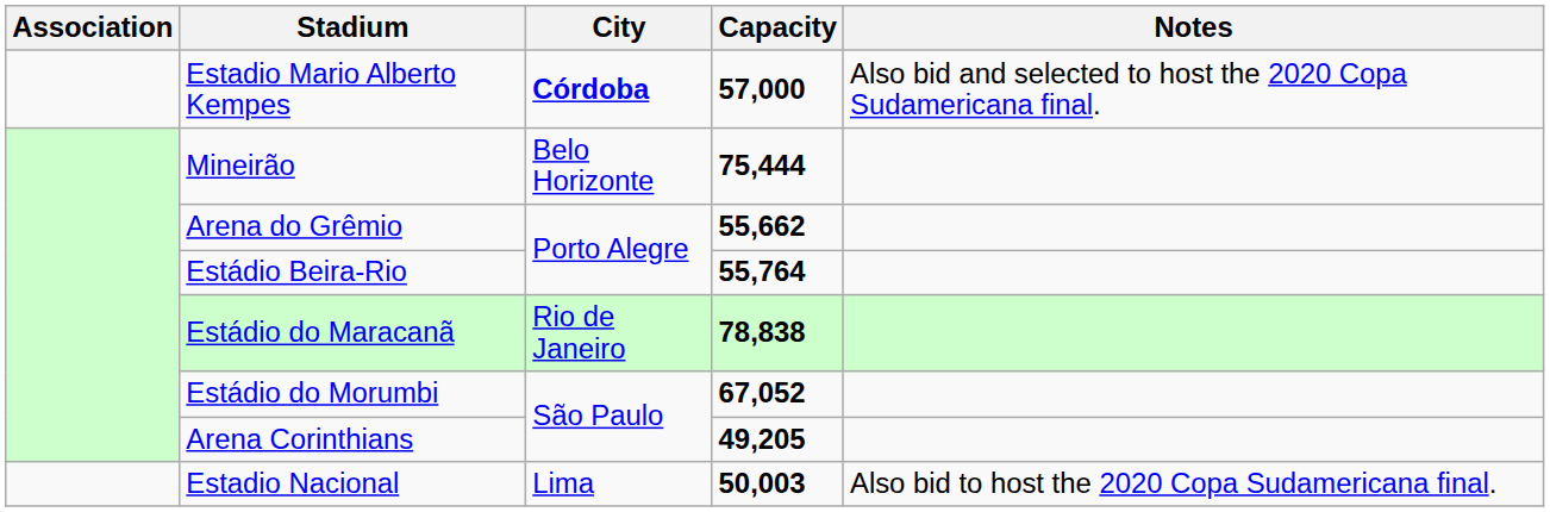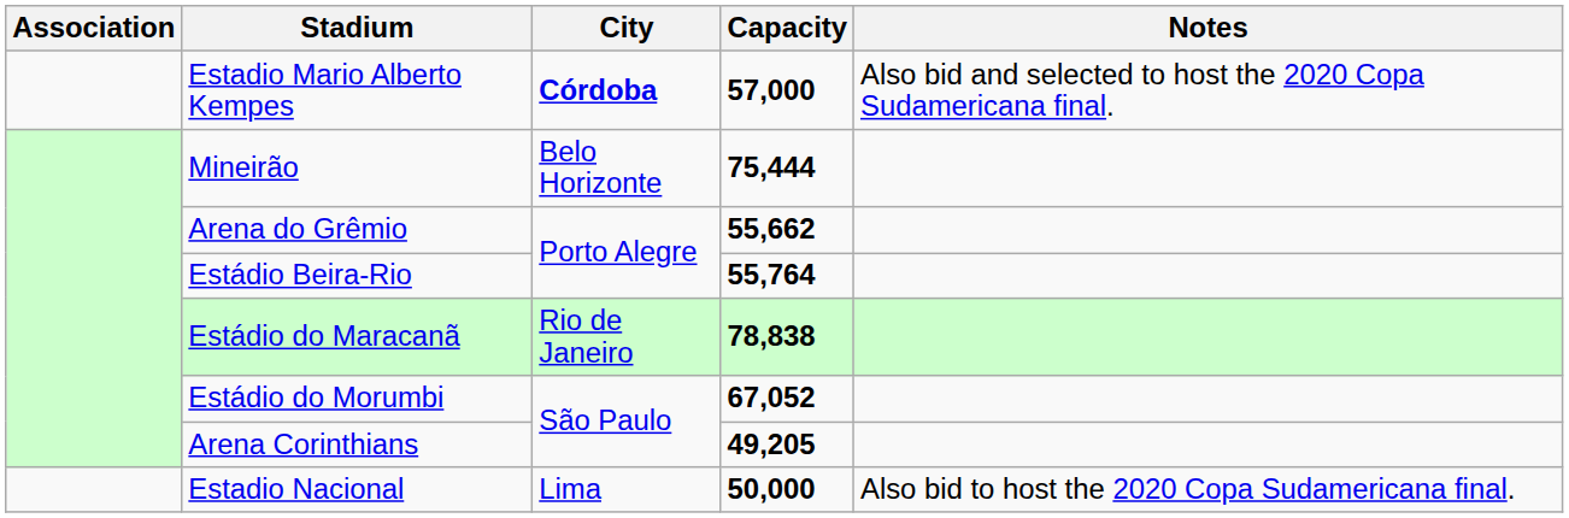 <table class="wikitable">
 <tr>
 <th>Association</th>
 <th>Stadium</th>
 <th>City</th>
 <th>Capacity</th>
 <th>Notes</th>
 </tr>
 <tr>
 <td></td>
 <td><a href='#'>Estadio Mario Alberto Kempes</a></td>
 <td><strong><a href='#'>Córdoba</a></strong></td>
 <td><strong>57,000</strong></td>
 <td>Also bid and selected to host the <a href='#'>2020 Copa Sudamericana final</a>.</td>
 </tr>
 <tr>
 <td rowspan="6" bgcolor=#ccffcc></td>
 <td><a href='#'>Mineirão</a></td>
 <td><a href='#'>Belo Horizonte</a></td>
 <td><strong>75,444</strong></td>
 <td></td>
 </tr>
 <tr>
 <td><a href='#'>Arena do Grêmio</a></td>
 <td rowspan="2"><a href='#'>Porto Alegre</a></td>
 <td><strong>55,662</strong></td>
 <td></td>
 </tr>
 <tr>
 <td><a href='#'>Estádio Beira-Rio</a></td>
 <td><strong>55,764</strong></td>
 <td></td>
 </tr>
 <tr>
 <td bgcolor=#ccffcc><a href='#'>Estádio do Maracanã</a></td>
 <td bgcolor=#ccffcc><a href='#'>Rio de Janeiro</a></td>
 <td bgcolor=#ccffcc><strong>78,838</strong></td>
 <td bgcolor=#ccffcc></td>
 </tr>
 <tr>
 <td><a href='#'>Estádio do Morumbi</a></td>
 <td rowspan="2"><a href='#'>São Paulo</a></td>
 <td><strong>67,052</strong></td>
 <td></td>
 </tr>
 <tr>
 <td><a href='#'>Arena Corinthians</a></td>
 <td><strong>49,205</strong></td>
 <td></td>
 </tr>
 <tr>
 <td></td>
 <td><a href='#'>Estadio Nacional</a></td>
 <td><a href='#'>Lima</a></td>
-<td><strong>50,003</strong></td>
+<td><strong>50,000</strong></td>
 <td>Also bid to host the <a href='#'>2020 Copa Sudamericana final</a>.</td>
 </tr>
 </table>
